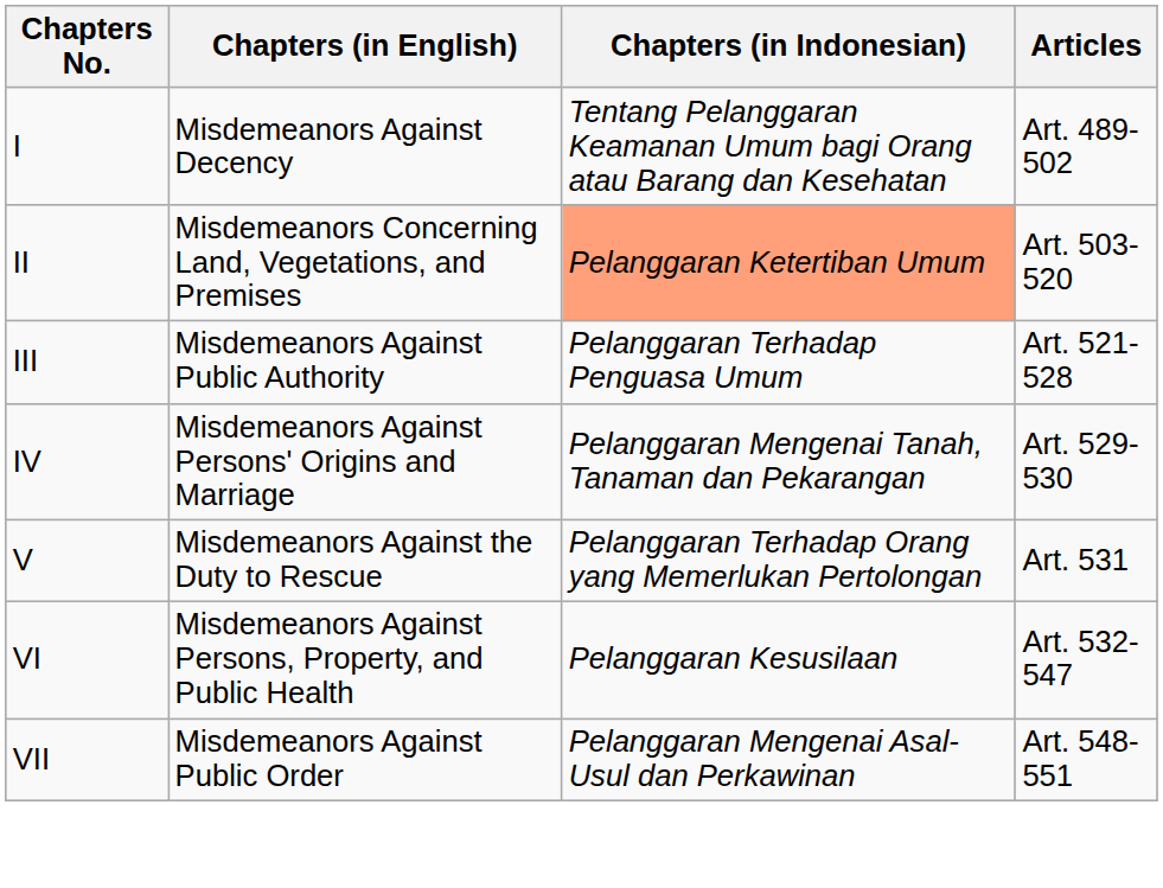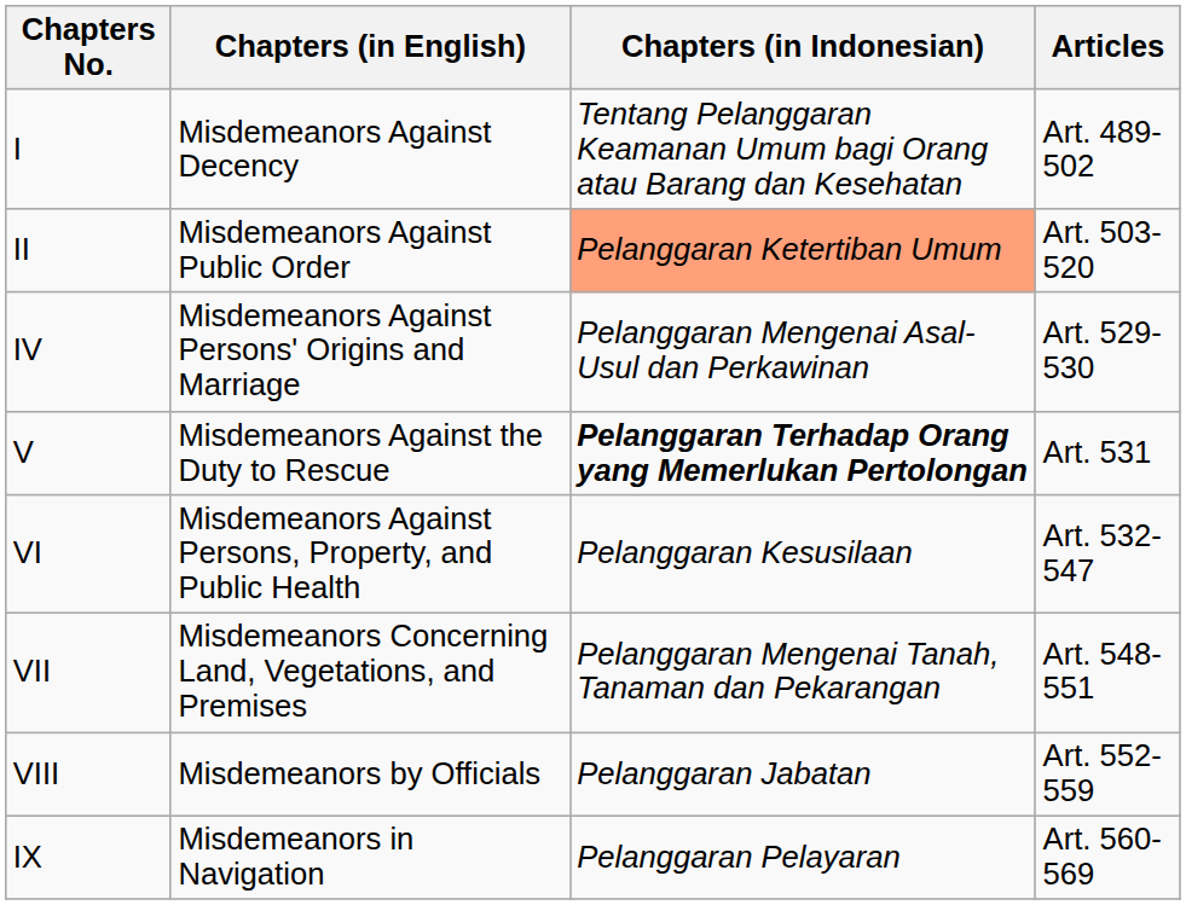 <table class="wikitable">
 <tr>
 <th>Chapters No.</th>
 <th>Chapters (in English)</th>
 <th>Chapters (in Indonesian)</th>
 <th>Articles</th>
 </tr>
 <tr>
 <td>I</td>
 <td>Misdemeanors Against Decency</td>
 <td><em>Tentang Pelanggaran Keamanan Umum bagi Orang atau Barang dan Kesehatan</em></td>
 <td>Art. 489-502</td>
 </tr>
 <tr>
 <td>II</td>
-<td>Misdemeanors Concerning Land, Vegetations, and Premises</td>
+<td>Misdemeanors Against Public Order</td>
 <td style="background: lightsalmon;"><em>Pelanggaran Ketertiban Umum</em></td>
 <td>Art. 503-520</td>
 </tr>
 <tr>
-<td>III</td>
-<td>Misdemeanors Against Public Authority</td>
-<td><em>Pelanggaran Terhadap Penguasa Umum</em></td>
-<td>Art. 521-528</td>
-</tr>
-<tr>
 <td>IV</td>
 <td>Misdemeanors Against Persons' Origins and Marriage</td>
-<td><em>Pelanggaran Mengenai Tanah, Tanaman dan Pekarangan</em></td>
+<td><em>Pelanggaran Mengenai Asal-Usul dan Perkawinan</em></td>
 <td>Art. 529-530</td>
 </tr>
 <tr>
 <td>V</td>
 <td>Misdemeanors Against the Duty to Rescue</td>
-<td><em>Pelanggaran Terhadap Orang yang Memerlukan Pertolongan</em></td>
+<td><strong><em>Pelanggaran Terhadap Orang yang Memerlukan Pertolongan</em></strong></td>
 <td>Art. 531</td>
 </tr>
 <tr>
 <td>VI</td>
 <td>Misdemeanors Against Persons, Property, and Public Health</td>
 <td><em>Pelanggaran Kesusilaan</em></td>
 <td>Art. 532-547</td>
 </tr>
 <tr>
 <td>VII</td>
-<td>Misdemeanors Against Public Order</td>
-<td><em>Pelanggaran Mengenai Asal-Usul dan Perkawinan</em></td>
+<td>Misdemeanors Concerning Land, Vegetations, and Premises</td>
+<td><em>Pelanggaran Mengenai Tanah, Tanaman dan Pekarangan</em></td>
 <td>Art. 548-551</td>
 </tr>
+<tr>
+<td>VIII</td>
+<td>Misdemeanors by Officials</td>
+<td><em>Pelanggaran Jabatan</em></td>
+<td>Art. 552-559</td>
+</tr>
+<tr>
+<td>IX</td>
+<td>Misdemeanors in Navigation</td>
+<td><em>Pelanggaran Pelayaran</em></td>
+<td>Art. 560-569</td>
+</tr>
 </table>
